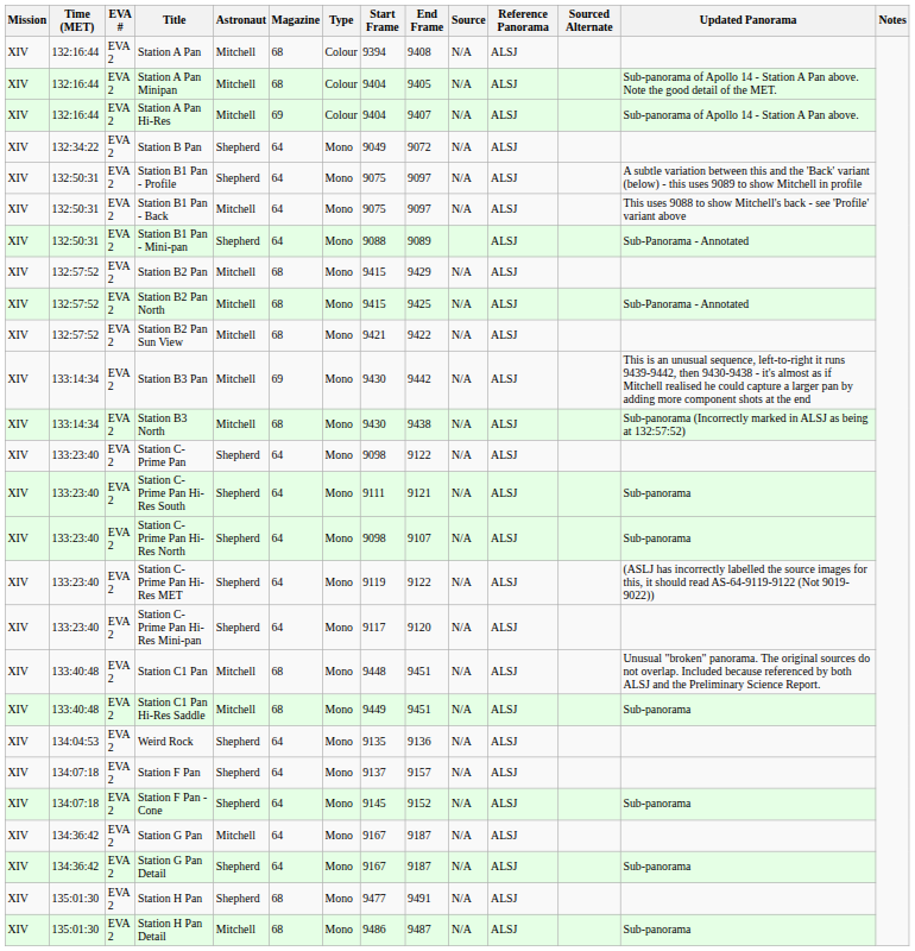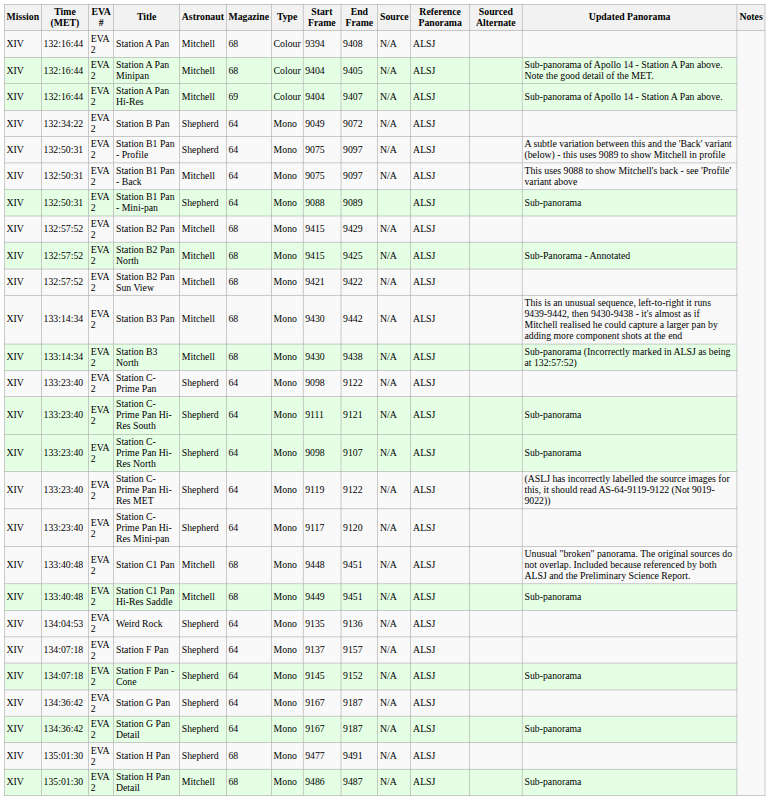 <table class="wikitable">
 <tr>
 <th>Mission</th>
 <th>Time (MET)</th>
 <th>EVA #</th>
 <th>Title</th>
 <th>Astronaut</th>
 <th>Magazine</th>
 <th>Type</th>
 <th>Start Frame</th>
 <th>End Frame</th>
 <th>Source</th>
 <th>Reference Panorama</th>
 <th>Sourced Alternate</th>
 <th>Updated Panorama</th>
 <th>Notes</th>
 </tr>
 <tr>
 <td>XIV</td>
 <td>132:16:44</td>
 <td>EVA 2</td>
 <td>Station A Pan</td>
 <td>Mitchell</td>
 <td>68</td>
 <td>Colour</td>
 <td>9394</td>
 <td>9408</td>
 <td>N/A</td>
 <td>ALSJ</td>
 <td></td>
 <td></td>
 </tr>
 <tr style="background-color: #E5FFE5;">
 <td>XIV</td>
 <td>132:16:44</td>
 <td>EVA 2</td>
 <td>Station A Pan Minipan</td>
 <td>Mitchell</td>
 <td>68</td>
 <td>Colour</td>
 <td>9404</td>
 <td>9405</td>
 <td>N/A</td>
 <td>ALSJ</td>
 <td></td>
 <td>Sub-panorama of Apollo 14 - Station A Pan above. Note the good detail of the MET.</td>
 </tr>
 <tr style="background-color: #E5FFE5;">
 <td>XIV</td>
 <td>132:16:44</td>
 <td>EVA 2</td>
 <td>Station A Pan Hi-Res</td>
 <td>Mitchell</td>
 <td>69</td>
 <td>Colour</td>
 <td>9404</td>
 <td>9407</td>
 <td>N/A</td>
 <td>ALSJ</td>
 <td></td>
 <td>Sub-panorama of Apollo 14 - Station A Pan above.</td>
 </tr>
 <tr>
 <td>XIV</td>
 <td>132:34:22</td>
 <td>EVA 2</td>
 <td>Station B Pan</td>
 <td>Shepherd</td>
 <td>64</td>
 <td>Mono</td>
 <td>9049</td>
 <td>9072</td>
 <td>N/A</td>
 <td>ALSJ</td>
 <td></td>
 <td></td>
 </tr>
 <tr>
 <td>XIV</td>
 <td>132:50:31</td>
 <td>EVA 2</td>
 <td>Station B1 Pan - Profile</td>
 <td>Shepherd</td>
 <td>64</td>
 <td>Mono</td>
 <td>9075</td>
 <td>9097</td>
 <td>N/A</td>
 <td>ALSJ</td>
 <td></td>
 <td>A subtle variation between this and the 'Back' variant (below) - this uses 9089 to show Mitchell in profile</td>
 </tr>
 <tr>
 <td>XIV</td>
 <td>132:50:31</td>
 <td>EVA 2</td>
 <td>Station B1 Pan - Back</td>
 <td>Mitchell</td>
 <td>64</td>
 <td>Mono</td>
 <td>9075</td>
 <td>9097</td>
 <td>N/A</td>
 <td>ALSJ</td>
 <td></td>
 <td>This uses 9088 to show Mitchell's back - see 'Profile' variant above</td>
 </tr>
 <tr style="background-color: #E5FFE5;">
 <td>XIV</td>
 <td>132:50:31</td>
 <td>EVA 2</td>
 <td>Station B1 Pan - Mini-pan</td>
 <td>Shepherd</td>
 <td>64</td>
 <td>Mono</td>
 <td>9088</td>
 <td>9089</td>
 <td></td>
 <td>ALSJ</td>
 <td></td>
-<td>Sub-Panorama - Annotated</td>
+<td>Sub-panorama</td>
 </tr>
 <tr>
 <td>XIV</td>
 <td>132:57:52</td>
 <td>EVA 2</td>
 <td>Station B2 Pan</td>
 <td>Mitchell</td>
 <td>68</td>
 <td>Mono</td>
 <td>9415</td>
 <td>9429</td>
 <td>N/A</td>
 <td>ALSJ</td>
 <td></td>
 <td></td>
 </tr>
 <tr style="background-color: #E5FFE5;">
 <td>XIV</td>
 <td>132:57:52</td>
 <td>EVA 2</td>
 <td>Station B2 Pan North</td>
 <td>Mitchell</td>
 <td>68</td>
 <td>Mono</td>
 <td>9415</td>
 <td>9425</td>
 <td>N/A</td>
 <td>ALSJ</td>
 <td></td>
 <td>Sub-Panorama - Annotated</td>
 </tr>
 <tr>
 <td>XIV</td>
 <td>132:57:52</td>
 <td>EVA 2</td>
 <td>Station B2 Pan Sun View</td>
 <td>Mitchell</td>
 <td>68</td>
 <td>Mono</td>
 <td>9421</td>
 <td>9422</td>
 <td>N/A</td>
 <td>ALSJ</td>
 <td></td>
 <td></td>
 </tr>
 <tr>
 <td>XIV</td>
 <td>133:14:34</td>
 <td>EVA 2</td>
 <td>Station B3 Pan</td>
 <td>Mitchell</td>
-<td>69</td>
+<td>68</td>
 <td>Mono</td>
 <td>9430</td>
 <td>9442</td>
 <td>N/A</td>
 <td>ALSJ</td>
 <td></td>
 <td>This is an unusual sequence, left-to-right it runs 9439-9442, then 9430-9438 - it's almost as if Mitchell realised he could capture a larger pan by adding more component shots at the end</td>
 </tr>
 <tr style="background-color: #E5FFE5;">
 <td>XIV</td>
 <td>133:14:34</td>
 <td>EVA 2</td>
 <td>Station B3 North</td>
 <td>Mitchell</td>
 <td>68</td>
 <td>Mono</td>
 <td>9430</td>
 <td>9438</td>
 <td>N/A</td>
 <td>ALSJ</td>
 <td></td>
 <td>Sub-panorama (Incorrectly marked in ALSJ as being at 132:57:52)</td>
 </tr>
 <tr>
 <td>XIV</td>
 <td>133:23:40</td>
 <td>EVA 2</td>
 <td>Station C-Prime Pan</td>
 <td>Shepherd</td>
 <td>64</td>
 <td>Mono</td>
 <td>9098</td>
 <td>9122</td>
 <td>N/A</td>
 <td>ALSJ</td>
 <td></td>
 <td></td>
 </tr>
 <tr style="background-color: #E5FFE5;">
 <td>XIV</td>
 <td>133:23:40</td>
 <td>EVA 2</td>
 <td>Station C-Prime Pan Hi-Res South</td>
 <td>Shepherd</td>
 <td>64</td>
 <td>Mono</td>
 <td>9111</td>
 <td>9121</td>
 <td>N/A</td>
 <td>ALSJ</td>
 <td></td>
 <td>Sub-panorama</td>
 </tr>
 <tr style="background-color: #E5FFE5;">
 <td>XIV</td>
 <td>133:23:40</td>
 <td>EVA 2</td>
 <td>Station C-Prime Pan Hi-Res North</td>
 <td>Shepherd</td>
 <td>64</td>
 <td>Mono</td>
 <td>9098</td>
 <td>9107</td>
 <td>N/A</td>
 <td>ALSJ</td>
 <td></td>
 <td>Sub-panorama</td>
 </tr>
 <tr>
 <td>XIV</td>
 <td>133:23:40</td>
 <td>EVA 2</td>
 <td>Station C-Prime Pan Hi-Res MET</td>
 <td>Shepherd</td>
 <td>64</td>
 <td>Mono</td>
 <td>9119</td>
 <td>9122</td>
 <td>N/A</td>
 <td>ALSJ</td>
 <td></td>
 <td>(ASLJ has incorrectly labelled the source images for this, it should read AS-64-9119-9122 (Not 9019-9022))</td>
 </tr>
 <tr>
 <td>XIV</td>
 <td>133:23:40</td>
 <td>EVA 2</td>
 <td>Station C-Prime Pan Hi-Res Mini-pan</td>
 <td>Shepherd</td>
 <td>64</td>
 <td>Mono</td>
 <td>9117</td>
 <td>9120</td>
 <td>N/A</td>
 <td>ALSJ</td>
 <td></td>
 <td></td>
 </tr>
 <tr>
 <td>XIV</td>
 <td>133:40:48</td>
 <td>EVA 2</td>
 <td>Station C1 Pan</td>
 <td>Mitchell</td>
 <td>68</td>
 <td>Mono</td>
 <td>9448</td>
 <td>9451</td>
 <td>N/A</td>
 <td>ALSJ</td>
 <td></td>
 <td>Unusual "broken" panorama. The original sources do not overlap. Included because referenced by both ALSJ and the Preliminary Science Report.</td>
 </tr>
 <tr style="background-color: #E5FFE5;">
 <td>XIV</td>
 <td>133:40:48</td>
 <td>EVA 2</td>
 <td>Station C1 Pan Hi-Res Saddle</td>
 <td>Mitchell</td>
 <td>68</td>
 <td>Mono</td>
 <td>9449</td>
 <td>9451</td>
 <td>N/A</td>
 <td>ALSJ</td>
 <td></td>
 <td>Sub-panorama</td>
 </tr>
 <tr>
 <td>XIV</td>
 <td>134:04:53</td>
 <td>EVA 2</td>
 <td>Weird Rock</td>
 <td>Shepherd</td>
 <td>64</td>
 <td>Mono</td>
 <td>9135</td>
 <td>9136</td>
 <td>N/A</td>
 <td>ALSJ</td>
 <td></td>
 <td></td>
 </tr>
 <tr>
 <td>XIV</td>
 <td>134:07:18</td>
 <td>EVA 2</td>
 <td>Station F Pan</td>
 <td>Shepherd</td>
 <td>64</td>
 <td>Mono</td>
 <td>9137</td>
 <td>9157</td>
 <td>N/A</td>
 <td>ALSJ</td>
 <td></td>
 <td></td>
 </tr>
 <tr style="background-color: #E5FFE5;">
 <td>XIV</td>
 <td>134:07:18</td>
 <td>EVA 2</td>
 <td>Station F Pan - Cone</td>
 <td>Shepherd</td>
 <td>64</td>
 <td>Mono</td>
 <td>9145</td>
 <td>9152</td>
 <td>N/A</td>
 <td>ALSJ</td>
 <td></td>
 <td>Sub-panorama</td>
 </tr>
 <tr>
 <td>XIV</td>
 <td>134:36:42</td>
 <td>EVA 2</td>
 <td>Station G Pan</td>
-<td>Mitchell</td>
+<td>Shepherd</td>
 <td>64</td>
 <td>Mono</td>
 <td>9167</td>
 <td>9187</td>
 <td>N/A</td>
 <td>ALSJ</td>
 <td></td>
 <td></td>
 </tr>
 <tr style="background-color: #E5FFE5;">
 <td>XIV</td>
 <td>134:36:42</td>
 <td>EVA 2</td>
 <td>Station G Pan Detail</td>
 <td>Shepherd</td>
 <td>64</td>
 <td>Mono</td>
 <td>9167</td>
 <td>9187</td>
 <td>N/A</td>
 <td>ALSJ</td>
 <td></td>
 <td>Sub-panorama</td>
 </tr>
 <tr>
 <td>XIV</td>
 <td>135:01:30</td>
 <td>EVA 2</td>
 <td>Station H Pan</td>
 <td>Shepherd</td>
 <td>68</td>
 <td>Mono</td>
 <td>9477</td>
 <td>9491</td>
 <td>N/A</td>
 <td>ALSJ</td>
 <td></td>
 <td></td>
 </tr>
 <tr style="background-color: #E5FFE5;">
 <td>XIV</td>
 <td>135:01:30</td>
 <td>EVA 2</td>
 <td>Station H Pan Detail</td>
 <td>Mitchell</td>
 <td>68</td>
 <td>Mono</td>
 <td>9486</td>
 <td>9487</td>
 <td>N/A</td>
 <td>ALSJ</td>
 <td></td>
 <td>Sub-panorama</td>
 </tr>
 </table>
